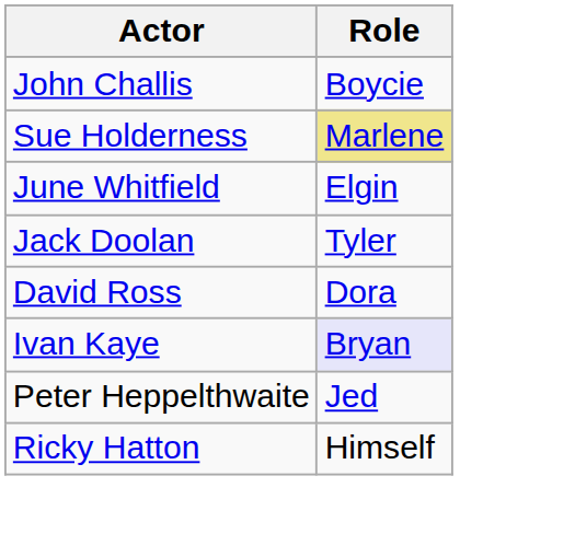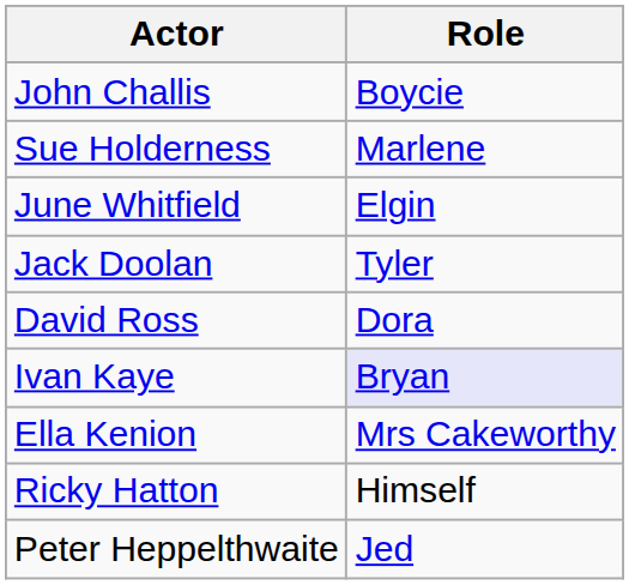 <table class="wikitable">
 <tr>
 <th>Actor</th>
 <th>Role</th>
 </tr>
 <tr>
 <td><a href='#'>John Challis</a></td>
 <td><a href='#'>Boycie</a></td>
 </tr>
 <tr>
 <td><a href='#'>Sue Holderness</a></td>
-<td style="background: khaki;"><a href='#'>Marlene</a></td>
+<td><a href='#'>Marlene</a></td>
 </tr>
 <tr>
 <td><a href='#'>June Whitfield</a></td>
 <td><a href='#'>Elgin</a></td>
 </tr>
 <tr>
 <td><a href='#'>Jack Doolan</a></td>
 <td><a href='#'>Tyler</a></td>
 </tr>
 <tr>
 <td><a href='#'>David Ross</a></td>
 <td><a href='#'>Dora</a></td>
 </tr>
 <tr>
 <td><a href='#'>Ivan Kaye</a></td>
 <td style="background: lavender;"><a href='#'>Bryan</a></td>
 </tr>
 <tr>
-<td>Peter Heppelthwaite</td>
-<td><a href='#'>Jed</a></td>
+<td><a href='#'>Ella Kenion</a></td>
+<td><a href='#'>Mrs Cakeworthy</a></td>
 </tr>
 <tr>
 <td><a href='#'>Ricky Hatton</a></td>
 <td>Himself</td>
 </tr>
+<tr>
+<td>Peter Heppelthwaite</td>
+<td><a href='#'>Jed</a></td>
+</tr>
 </table>
